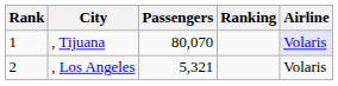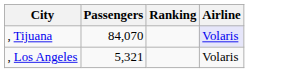 <table class="wikitable" style="font-size: 90%" width= align=>
 <tr>
-<th>Rank</th>
 <th>City</th>
 <th>Passengers</th>
 <th>Ranking</th>
 <th>Airline</th>
 </tr>
 <tr>
-<td>1</td>
 <td>, <a href='#'>Tijuana</a></td>
-<td align="right">80,070</td>
+<td align="right">84,070</td>
 <td align="center"></td>
 <td style="background: lavender;"><a href='#'>Volaris</a></td>
 </tr>
 <tr>
-<td>2</td>
 <td>, <a href='#'>Los Angeles</a></td>
 <td align="right">5,321</td>
 <td align="center"></td>
 <td>Volaris</td>
 </tr>
 </table>
